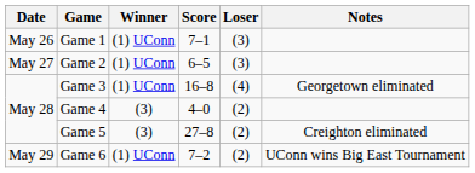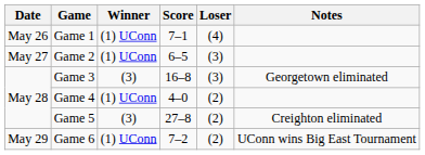 <table class="wikitable">
 <tr>
 <th>Date</th>
 <th>Game</th>
 <th>Winner</th>
 <th>Score</th>
 <th>Loser</th>
 <th>Notes</th>
 </tr>
 <tr align=center>
 <td>May 26</td>
 <td>Game 1</td>
 <td>(1) <a href='#'>UConn</a></td>
 <td>7–1</td>
-<td>(3) </td>
+<td>(4) </td>
 <td></td>
 </tr>
 <tr align=center>
 <td>May 27</td>
 <td>Game 2</td>
 <td>(1) <a href='#'>UConn</a></td>
 <td>6–5</td>
 <td>(3) </td>
 <td></td>
 </tr>
 <tr align=center>
 <td rowspan=3>May 28</td>
 <td>Game 3</td>
-<td>(1) <a href='#'>UConn</a></td>
+<td>(3) </td>
 <td>16–8</td>
-<td>(4) </td>
+<td>(3) </td>
 <td>Georgetown eliminated</td>
 </tr>
 <tr align=center>
 <td>Game 4</td>
-<td>(3) </td>
+<td>(1) <a href='#'>UConn</a></td>
 <td>4–0</td>
 <td>(2) </td>
 <td></td>
 </tr>
 <tr align=center>
 <td>Game 5</td>
 <td>(3) </td>
 <td>27–8</td>
 <td>(2) </td>
 <td>Creighton eliminated</td>
 </tr>
 <tr align=center>
 <td rowspan=2>May 29</td>
 <td>Game 6</td>
 <td>(1) <a href='#'>UConn</a></td>
 <td>7–2</td>
 <td>(2) </td>
 <td>UConn wins Big East Tournament</td>
 </tr>
 </table>
